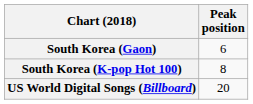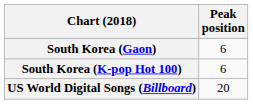 <table class="wikitable sortable plainrowheaders" style="text-align:center">
 <tr>
 <th scope="col">Chart (2018)</th>
 <th scope="col">Peak<br>position</th>
 </tr>
 <tr>
 <th scope="row">South Korea (<a href='#'>Gaon</a>)</th>
 <td align="center">6</td>
 </tr>
 <tr>
 <th scope="row">South Korea (<a href='#'>K-pop Hot 100</a>)</th>
-<td align="center">8</td>
+<td align="center">6</td>
 </tr>
 <tr>
 <th scope="row">US World Digital Songs (<em><a href='#'>Billboard</a></em>)</th>
 <td align="center">20</td>
 </tr>
 </table>
